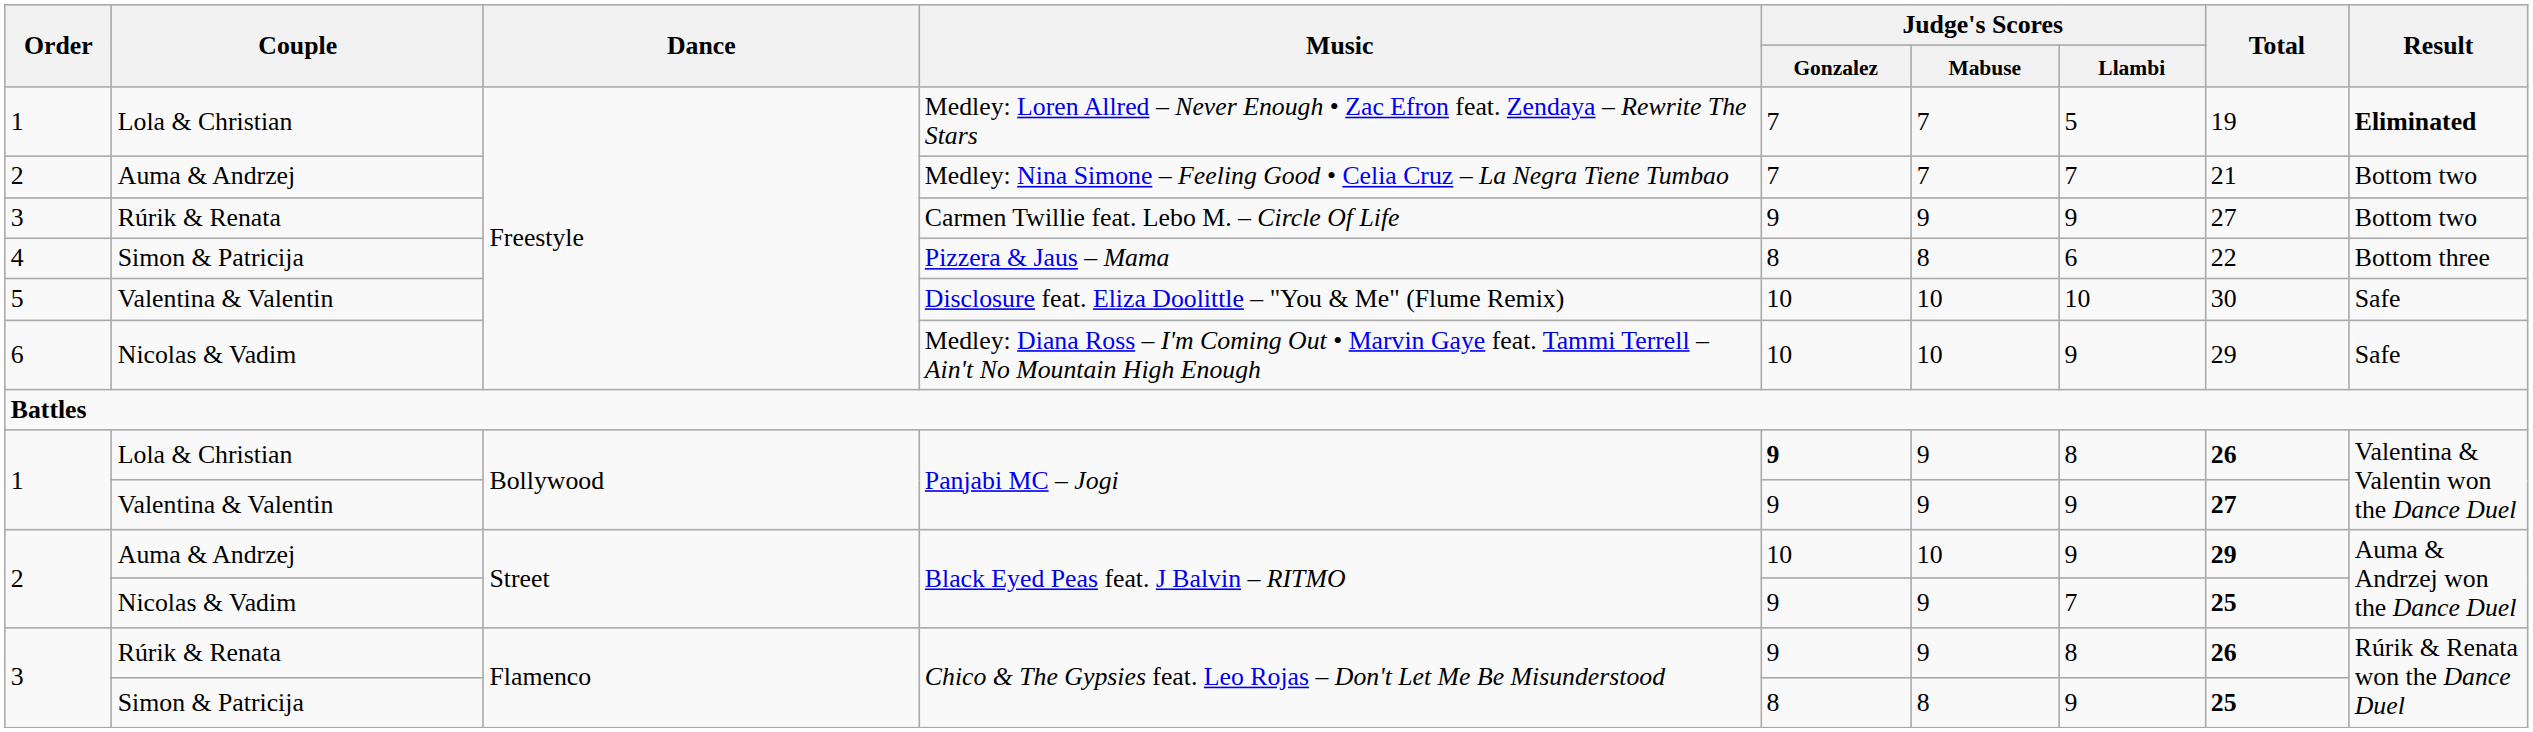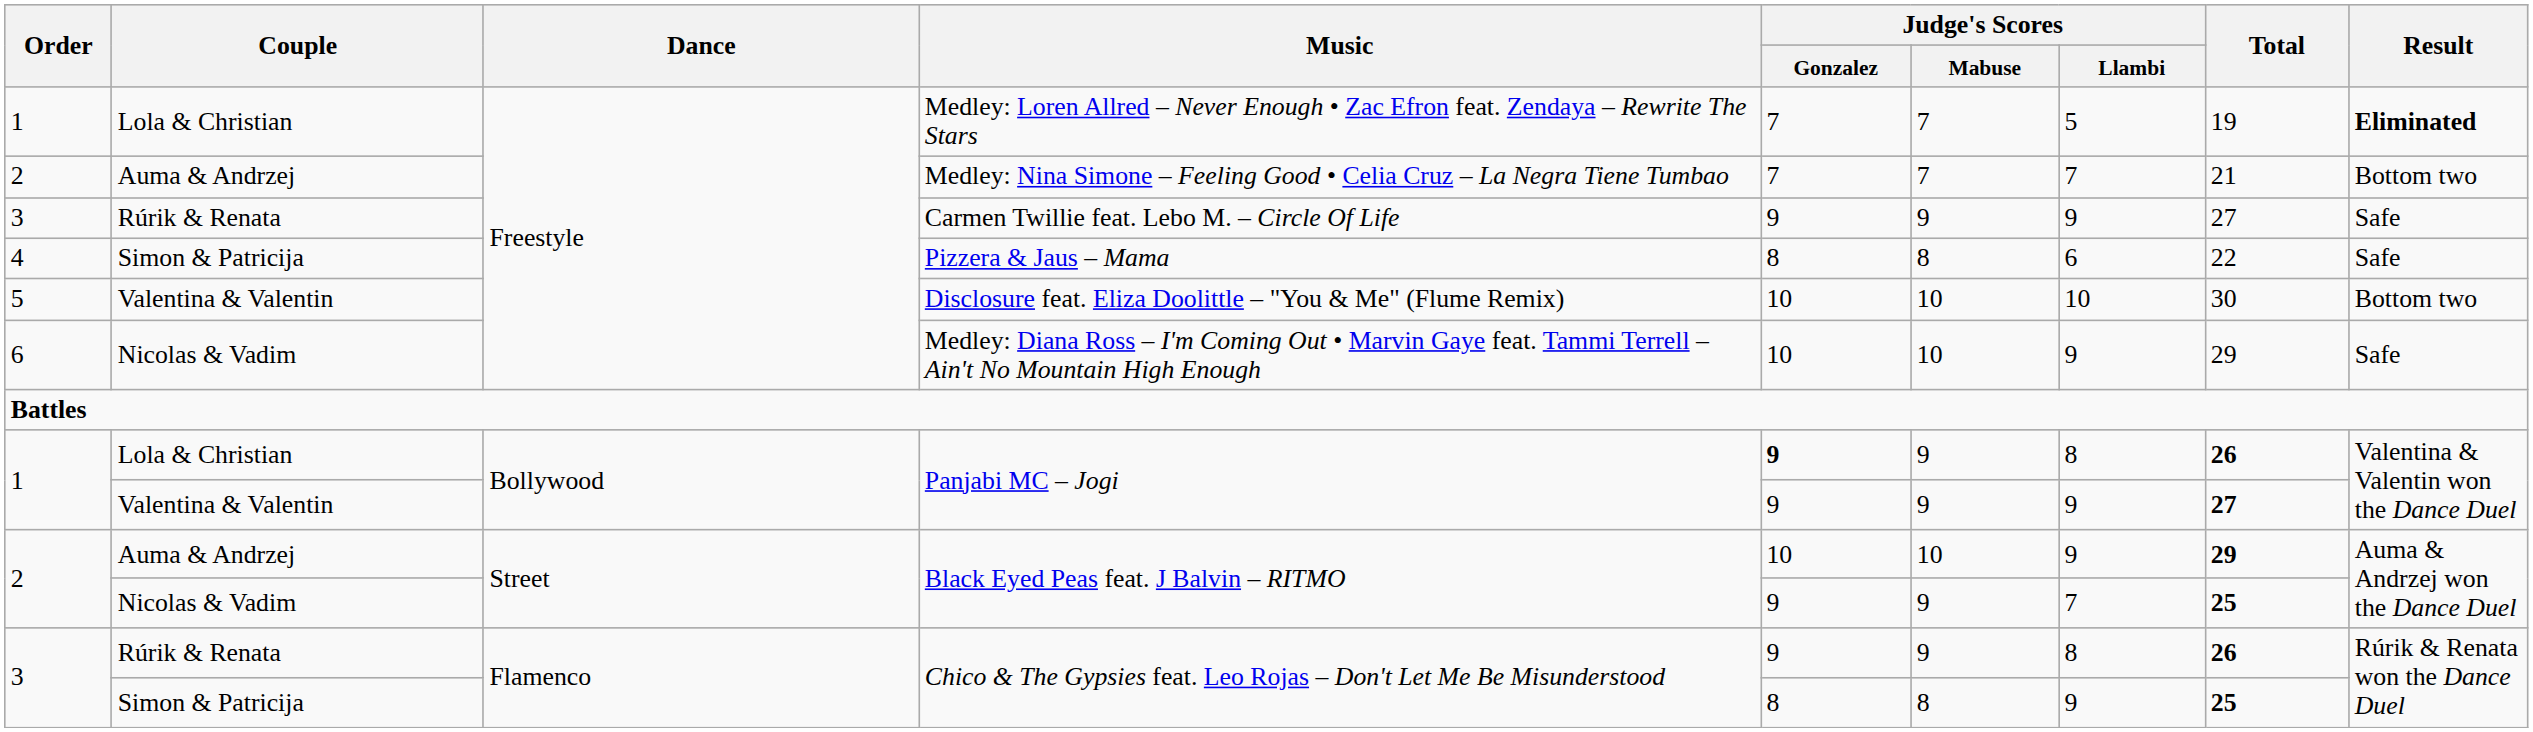 <table class="wikitable sortable center">
 <tr>
 <th rowspan="2" style="width: 4em">Order</th>
 <th rowspan="2" style="width: 17em">Couple</th>
 <th rowspan="2" style="width: 20em">Dance</th>
 <th rowspan="2" style="width: 40em">Music</th>
 <th colspan="3">Judge's Scores</th>
 <th rowspan="2" style="width: 6em">Total</th>
 <th rowspan="2" style="width: 7em">Result</th>
 </tr>
 <tr>
 <th style="width: 6em"><small>Gonzalez</small></th>
 <th style="width: 6em"><small>Mabuse</small></th>
 <th style="width: 6em"><small>Llambi</small></th>
 </tr>
 <tr>
 <td>1</td>
 <td>Lola & Christian</td>
 <td rowspan="6">Freestyle</td>
 <td>Medley: <a href='#'>Loren Allred</a> – <em>Never Enough</em> • <a href='#'>Zac Efron</a> feat. <a href='#'>Zendaya</a> – <em>Rewrite The Stars</em></td>
 <td>7</td>
 <td>7</td>
 <td>5</td>
 <td>19</td>
 <td><strong>Eliminated</strong></td>
 </tr>
 <tr>
 <td>2</td>
 <td>Auma & Andrzej</td>
 <td>Medley: <a href='#'>Nina Simone</a> – <em>Feeling Good</em> • <a href='#'>Celia Cruz</a> – <em>La Negra Tiene Tumbao</em></td>
 <td>7</td>
 <td>7</td>
 <td>7</td>
 <td>21</td>
 <td>Bottom two</td>
 </tr>
 <tr>
 <td>3</td>
 <td>Rúrik & Renata</td>
 <td>Carmen Twillie feat. Lebo M. – <em>Circle Of Life</em></td>
 <td>9</td>
 <td>9</td>
 <td>9</td>
 <td>27</td>
-<td>Bottom two</td>
+<td>Safe</td>
 </tr>
 <tr>
 <td>4</td>
 <td>Simon & Patricija</td>
 <td><a href='#'>Pizzera & Jaus</a> – <em>Mama</em></td>
 <td>8</td>
 <td>8</td>
 <td>6</td>
 <td>22</td>
-<td>Bottom three</td>
+<td>Safe</td>
 </tr>
 <tr>
 <td>5</td>
 <td>Valentina & Valentin</td>
 <td><a href='#'>Disclosure</a> feat. <a href='#'>Eliza Doolittle</a> – "You & Me" (Flume Remix)</td>
 <td>10</td>
 <td>10</td>
 <td>10</td>
 <td>30</td>
-<td>Safe</td>
+<td>Bottom two</td>
 </tr>
 <tr>
 <td>6</td>
 <td>Nicolas & Vadim</td>
 <td>Medley: <a href='#'>Diana Ross</a> – <em>I'm Coming Out</em> • <a href='#'>Marvin Gaye</a> feat. <a href='#'>Tammi Terrell</a> – <em>Ain't No Mountain High Enough</em></td>
 <td>10</td>
 <td>10</td>
 <td>9</td>
 <td>29</td>
 <td>Safe</td>
 </tr>
 <tr>
 <td colspan="9"><strong>Battles</strong></td>
 </tr>
 <tr>
 <td rowspan="2">1</td>
 <td>Lola & Christian</td>
 <td rowspan="2">Bollywood</td>
 <td rowspan="2"><a href='#'>Panjabi MC</a> – <em>Jogi</em></td>
 <td><strong>9</strong></td>
 <td>9</td>
 <td>8</td>
 <td><strong>26</strong></td>
 <td rowspan="2">Valentina & Valentin won the <em>Dance Duel</em></td>
 </tr>
 <tr>
 <td>Valentina & Valentin</td>
 <td>9</td>
 <td>9</td>
 <td>9</td>
 <td><strong>27</strong></td>
 </tr>
 <tr>
 <td rowspan="2">2</td>
 <td>Auma & Andrzej</td>
 <td rowspan="2">Street</td>
 <td rowspan="2"><a href='#'>Black Eyed Peas</a> feat. <a href='#'>J Balvin</a> – <em>RITMO</em></td>
 <td>10</td>
 <td>10</td>
 <td>9</td>
 <td><strong>29</strong></td>
 <td rowspan="2">Auma & Andrzej won the <em>Dance Duel</em></td>
 </tr>
 <tr>
 <td>Nicolas & Vadim</td>
 <td>9</td>
 <td>9</td>
 <td>7</td>
 <td><strong>25</strong></td>
 </tr>
 <tr>
 <td rowspan="2">3</td>
 <td>Rúrik & Renata</td>
 <td rowspan="2">Flamenco</td>
 <td rowspan="2"><em>Chico & The Gypsies</em> feat. <a href='#'>Leo Rojas</a> – <em>Don't Let Me Be Misunderstood</em></td>
 <td>9</td>
 <td>9</td>
 <td>8</td>
 <td><strong>26 </strong></td>
 <td rowspan="2">Rúrik & Renata won the <em>Dance Duel</em></td>
 </tr>
 <tr>
 <td>Simon & Patricija</td>
 <td>8</td>
 <td>8</td>
 <td>9</td>
 <td><strong>25</strong></td>
 </tr>
 </table>
